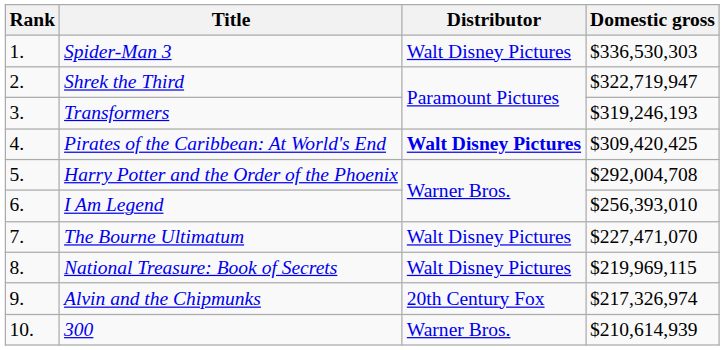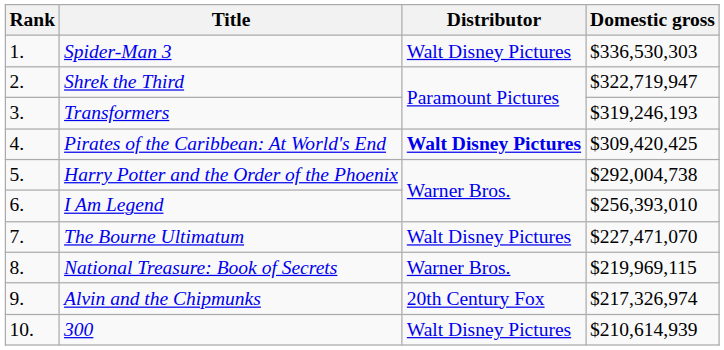 <table class="wikitable sortable" style="margin:auto; margin:auto;">
 <tr>
 <th>Rank</th>
 <th>Title</th>
 <th>Distributor</th>
 <th>Domestic gross</th>
 </tr>
 <tr>
 <td>1.</td>
 <td><em><a href='#'>Spider-Man 3</a></em></td>
 <td><a href='#'>Walt Disney Pictures</a></td>
 <td>$336,530,303</td>
 </tr>
 <tr>
 <td>2.</td>
 <td><em><a href='#'>Shrek the Third</a></em></td>
 <td rowspan="2"><a href='#'>Paramount Pictures</a></td>
 <td>$322,719,947</td>
 </tr>
 <tr>
 <td>3.</td>
 <td><em><a href='#'>Transformers</a></em></td>
 <td>$319,246,193</td>
 </tr>
 <tr>
 <td>4.</td>
 <td><em><a href='#'>Pirates of the Caribbean: At World's End</a></em></td>
 <td><strong><a href='#'>Walt Disney Pictures</a></strong></td>
 <td>$309,420,425</td>
 </tr>
 <tr>
 <td>5.</td>
 <td><em><a href='#'>Harry Potter and the Order of the Phoenix</a></em></td>
 <td rowspan="2"><a href='#'>Warner Bros.</a></td>
-<td>$292,004,708</td>
+<td>$292,004,738</td>
 </tr>
 <tr>
 <td>6.</td>
 <td><em><a href='#'>I Am Legend</a></em></td>
 <td>$256,393,010</td>
 </tr>
 <tr>
 <td>7.</td>
 <td><em><a href='#'>The Bourne Ultimatum</a></em></td>
 <td><a href='#'>Walt Disney Pictures</a></td>
 <td>$227,471,070</td>
 </tr>
 <tr>
 <td>8.</td>
 <td><em><a href='#'>National Treasure: Book of Secrets</a></em></td>
-<td><a href='#'>Walt Disney Pictures</a></td>
+<td><a href='#'>Warner Bros.</a></td>
 <td>$219,969,115</td>
 </tr>
 <tr>
 <td>9.</td>
 <td><em><a href='#'>Alvin and the Chipmunks</a></em></td>
 <td><a href='#'>20th Century Fox</a></td>
 <td>$217,326,974</td>
 </tr>
 <tr>
 <td>10.</td>
 <td><em><a href='#'>300</a></em></td>
-<td><a href='#'>Warner Bros.</a></td>
+<td><a href='#'>Walt Disney Pictures</a></td>
 <td>$210,614,939</td>
 </tr>
 </table>
